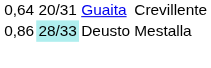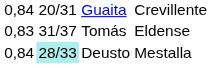 <table style="font-size: 90%; border-collapse:collapse" border=0 cellspacing=0 cellpadding=2>
 <tr bgcolor=#DCDCDC>
 </tr>
 <tr>
-<td>0,64</td>
+<td>0,84</td>
 <td>20/31</td>
 <td><a href='#'>Guaita</a></td>
 <td>Crevillente</td>
 </tr>
 <tr>
-<td>0,86</td>
+<td>0,83</td>
+<td>31/37</td>
+<td>Tomás</td>
+<td>Eldense</td>
+</tr>
+<tr>
+<td>0,84</td>
 <td style="background: paleturquoise;">28/33</td>
 <td>Deusto</td>
 <td>Mestalla</td>
 </tr>
 </table>
